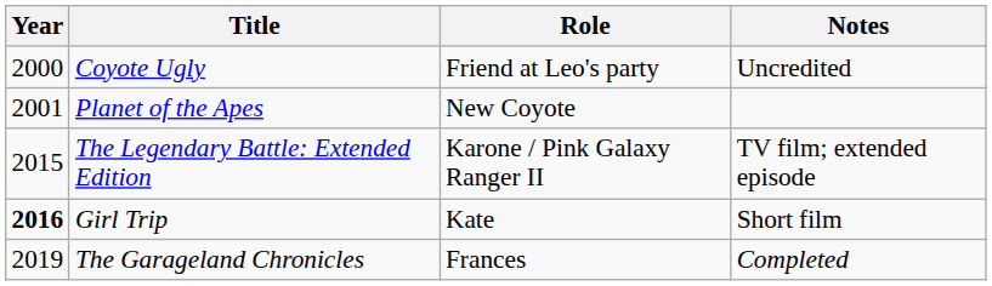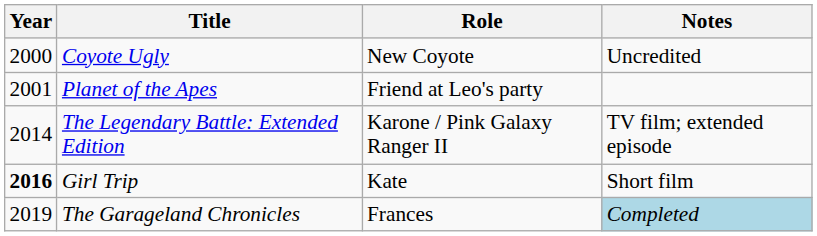 <table class="wikitable sortable">
 <tr>
 <th>Year</th>
 <th>Title</th>
 <th>Role</th>
 <th class="unsortable">Notes</th>
 </tr>
 <tr>
 <td>2000</td>
 <td><em><a href='#'>Coyote Ugly</a></em></td>
-<td>Friend at Leo's party</td>
+<td>New Coyote</td>
 <td>Uncredited</td>
 </tr>
 <tr>
 <td>2001</td>
 <td><em><a href='#'>Planet of the Apes</a></em></td>
-<td>New Coyote</td>
+<td>Friend at Leo's party</td>
 <td></td>
 </tr>
 <tr>
-<td>2015</td>
+<td>2014</td>
 <td><em><a href='#'>The Legendary Battle: Extended Edition</a></em></td>
 <td>Karone / Pink Galaxy Ranger II</td>
 <td>TV film; extended episode</td>
 </tr>
 <tr>
 <td><strong>2016</strong></td>
 <td><em>Girl Trip</em></td>
 <td>Kate</td>
 <td>Short film</td>
 </tr>
 <tr>
 <td>2019</td>
 <td><em>The Garageland Chronicles</em></td>
 <td>Frances</td>
-<td><em>Completed</em></td>
+<td style="background: lightblue;"><em>Completed</em></td>
 </tr>
 </table>
